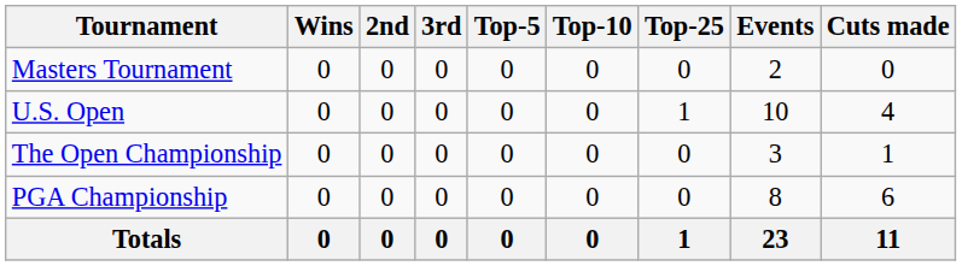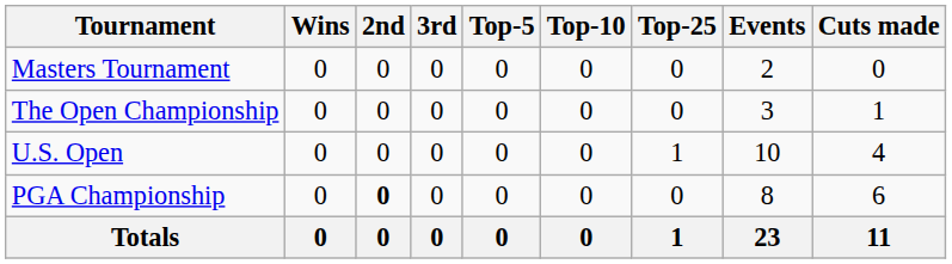 <table class=wikitable style=text-align:center>
 <tr>
 <th>Tournament</th>
 <th>Wins</th>
 <th>2nd</th>
 <th>3rd</th>
 <th>Top-5</th>
 <th>Top-10</th>
 <th>Top-25</th>
 <th>Events</th>
 <th>Cuts made</th>
 </tr>
 <tr>
 <td align=left><a href='#'>Masters Tournament</a></td>
 <td>0</td>
 <td>0</td>
 <td>0</td>
 <td>0</td>
 <td>0</td>
 <td>0</td>
 <td>2</td>
 <td>0</td>
 </tr>
 <tr>
+<td align=left><a href='#'>The Open Championship</a></td>
+<td>0</td>
+<td>0</td>
+<td>0</td>
+<td>0</td>
+<td>0</td>
+<td>0</td>
+<td>3</td>
+<td>1</td>
+</tr>
+<tr>
 <td align=left><a href='#'>U.S. Open</a></td>
 <td>0</td>
 <td>0</td>
 <td>0</td>
 <td>0</td>
 <td>0</td>
 <td>1</td>
 <td>10</td>
 <td>4</td>
 </tr>
 <tr>
-<td align=left><a href='#'>The Open Championship</a></td>
-<td>0</td>
-<td>0</td>
-<td>0</td>
-<td>0</td>
-<td>0</td>
-<td>0</td>
-<td>3</td>
-<td>1</td>
-</tr>
-<tr>
 <td align=left><a href='#'>PGA Championship</a></td>
 <td>0</td>
-<td>0</td>
+<td><strong>0</strong></td>
 <td>0</td>
 <td>0</td>
 <td>0</td>
 <td>0</td>
 <td>8</td>
 <td>6</td>
 </tr>
 <tr>
 <th>Totals</th>
 <th>0</th>
 <th>0</th>
 <th>0</th>
 <th>0</th>
 <th>0</th>
 <th>1</th>
 <th>23</th>
 <th>11</th>
 </tr>
 </table>
